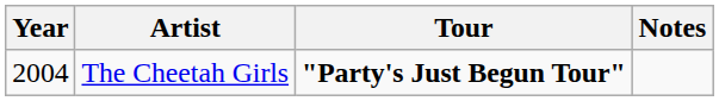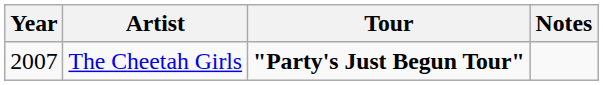 <table class="wikitable sortable">
 <tr>
 <th>Year</th>
 <th>Artist</th>
 <th>Tour</th>
 <th>Notes</th>
 </tr>
 <tr>
-<td>2004</td>
+<td>2007</td>
 <td><a href='#'>The Cheetah Girls</a></td>
 <td><strong>"Party's Just Begun Tour"</strong></td>
 <td></td>
 </tr>
 </table>
